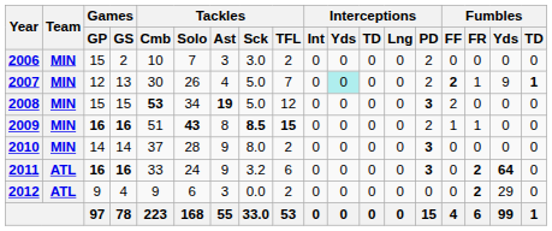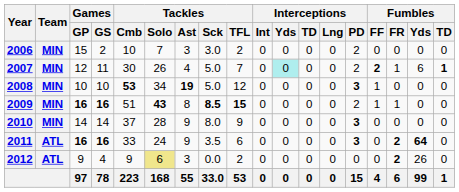 <table class="wikitable" style="text-align:center">
 <tr>
 <th rowspan="2">Year</th>
 <th rowspan="2">Team</th>
 <th colspan="2">Games</th>
 <th colspan="5">Tackles</th>
 <th colspan="5">Interceptions</th>
 <th colspan="4">Fumbles</th>
 </tr>
 <tr>
 <th>GP</th>
 <th>GS</th>
 <th>Cmb</th>
 <th>Solo</th>
 <th>Ast</th>
 <th>Sck</th>
 <th>TFL</th>
 <th>Int</th>
 <th>Yds</th>
 <th>TD</th>
 <th>Lng</th>
 <th>PD</th>
 <th>FF</th>
 <th>FR</th>
 <th>Yds</th>
 <th>TD</th>
 </tr>
 <tr>
 <th><a href='#'>2006</a></th>
 <th><a href='#'>MIN</a></th>
 <td>15</td>
 <td>2</td>
 <td>10</td>
 <td>7</td>
 <td>3</td>
 <td>3.0</td>
 <td>2</td>
 <td>0</td>
 <td>0</td>
 <td>0</td>
 <td>0</td>
 <td>2</td>
 <td>0</td>
 <td>0</td>
 <td>0</td>
 <td>0</td>
 </tr>
 <tr>
 <th><a href='#'>2007</a></th>
 <th><a href='#'>MIN</a></th>
 <td>12</td>
-<td>13</td>
+<td>11</td>
 <td>30</td>
 <td>26</td>
 <td>4</td>
 <td>5.0</td>
 <td>7</td>
 <td>0</td>
 <td style="background: paleturquoise;">0</td>
 <td>0</td>
 <td>0</td>
 <td>2</td>
 <td><strong>2</strong></td>
 <td>1</td>
-<td>9</td>
+<td>6</td>
 <td><strong>1</strong></td>
 </tr>
 <tr>
 <th><a href='#'>2008</a></th>
 <th><a href='#'>MIN</a></th>
-<td>15</td>
-<td>15</td>
+<td>10</td>
+<td>10</td>
 <td><strong>53</strong></td>
 <td>34</td>
 <td><strong>19</strong></td>
 <td>5.0</td>
 <td>12</td>
 <td>0</td>
 <td>0</td>
 <td>0</td>
 <td>0</td>
 <td><strong>3</strong></td>
-<td>2</td>
+<td>1</td>
 <td>0</td>
 <td>0</td>
 <td>0</td>
 </tr>
 <tr>
 <th><a href='#'>2009</a></th>
 <th><a href='#'>MIN</a></th>
 <td><strong>16</strong></td>
 <td><strong>16</strong></td>
 <td>51</td>
 <td><strong>43</strong></td>
 <td>8</td>
 <td><strong>8.5</strong></td>
 <td><strong>15</strong></td>
 <td>0</td>
 <td>0</td>
 <td>0</td>
 <td>0</td>
 <td>2</td>
 <td>1</td>
 <td>1</td>
 <td>0</td>
 <td>0</td>
 </tr>
 <tr>
 <th><a href='#'>2010</a></th>
 <th><a href='#'>MIN</a></th>
 <td>14</td>
 <td>14</td>
 <td>37</td>
 <td>28</td>
 <td>9</td>
 <td>8.0</td>
-<td>2</td>
+<td>9</td>
 <td>0</td>
 <td>0</td>
 <td>0</td>
 <td>0</td>
 <td><strong>3</strong></td>
 <td>0</td>
 <td>0</td>
 <td>0</td>
 <td>0</td>
 </tr>
 <tr>
 <th><a href='#'>2011</a></th>
 <th><a href='#'>ATL</a></th>
 <td><strong>16</strong></td>
 <td><strong>16</strong></td>
 <td>33</td>
 <td>24</td>
 <td>9</td>
-<td>3.2</td>
+<td>3.5</td>
 <td>6</td>
 <td>0</td>
 <td>0</td>
 <td>0</td>
 <td>0</td>
 <td><strong>3</strong></td>
 <td>0</td>
 <td><strong>2</strong></td>
 <td><strong>64</strong></td>
 <td>0</td>
 </tr>
 <tr>
 <th><a href='#'>2012</a></th>
 <th><a href='#'>ATL</a></th>
 <td>9</td>
 <td>4</td>
 <td>9</td>
-<td>6</td>
+<td style="background: khaki;">6</td>
 <td>3</td>
 <td>0.0</td>
 <td>2</td>
 <td>0</td>
 <td>0</td>
 <td>0</td>
 <td>0</td>
 <td>0</td>
 <td>0</td>
 <td><strong>2</strong></td>
-<td>29</td>
+<td>26</td>
 <td>0</td>
 </tr>
 <tr>
 <th colspan="2"></th>
 <th>97</th>
 <th>78</th>
 <th>223</th>
 <th>168</th>
 <th>55</th>
 <th>33.0</th>
 <th>53</th>
 <th>0</th>
 <th>0</th>
 <th>0</th>
 <th>0</th>
 <th>15</th>
 <th>4</th>
 <th>6</th>
 <th>99</th>
 <th>1</th>
 </tr>
 </table>
